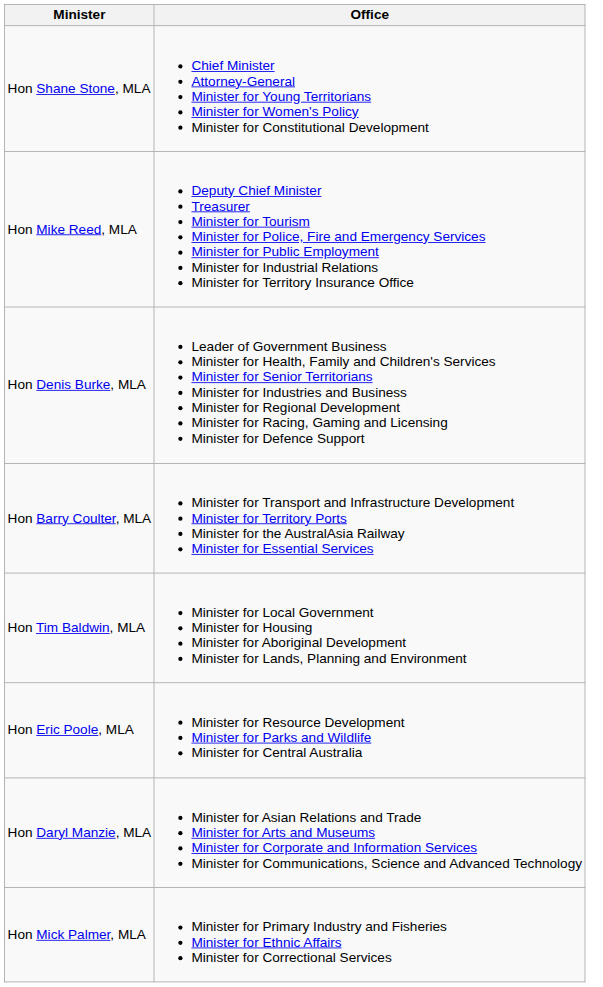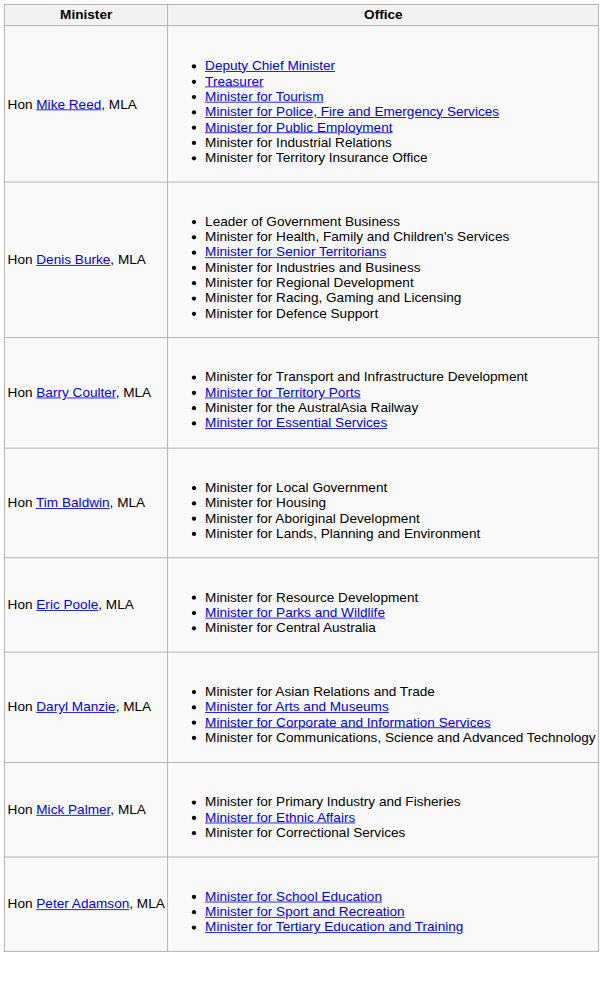 <table class="wikitable">
 <tr>
 <th>Minister</th>
 <th>Office</th>
-</tr>
-<tr>
-<td>Hon <a href='#'>Shane Stone</a>, MLA</td>
-<td><br><ul><li><a href='#'>Chief Minister</a></li><li><a href='#'>Attorney-General</a></li><li><a href='#'>Minister for Young Territorians</a></li><li><a href='#'>Minister for Women's Policy</a></li><li>Minister for Constitutional Development</li></ul></td>
 </tr>
 <tr>
 <td>Hon <a href='#'>Mike Reed</a>, MLA</td>
 <td><br><ul><li><a href='#'>Deputy Chief Minister</a></li><li><a href='#'>Treasurer</a></li><li><a href='#'>Minister for Tourism</a></li><li><a href='#'>Minister for Police, Fire and Emergency Services</a></li><li><a href='#'>Minister for Public Employment</a></li><li>Minister for Industrial Relations</li><li>Minister for Territory Insurance Office</li></ul></td>
 </tr>
 <tr>
 <td>Hon <a href='#'>Denis Burke</a>, MLA</td>
 <td><br><ul><li>Leader of Government Business</li><li>Minister for Health, Family and Children's Services</li><li><a href='#'>Minister for Senior Territorians</a></li><li>Minister for Industries and Business</li><li>Minister for Regional Development</li><li>Minister for Racing, Gaming and Licensing</li><li>Minister for Defence Support</li></ul></td>
 </tr>
 <tr>
 <td>Hon <a href='#'>Barry Coulter</a>, MLA</td>
 <td><br><ul><li>Minister for Transport and Infrastructure Development</li><li><a href='#'>Minister for Territory Ports</a></li><li>Minister for the AustralAsia Railway</li><li><a href='#'>Minister for Essential Services</a></li></ul></td>
 </tr>
 <tr>
 <td>Hon <a href='#'>Tim Baldwin</a>, MLA</td>
 <td><br><ul><li>Minister for Local Government</li><li>Minister for Housing</li><li>Minister for Aboriginal Development</li><li>Minister for Lands, Planning and Environment</li></ul></td>
 </tr>
 <tr>
 <td>Hon <a href='#'>Eric Poole</a>, MLA</td>
 <td><br><ul><li>Minister for Resource Development</li><li><a href='#'>Minister for Parks and Wildlife</a></li><li>Minister for Central Australia</li></ul></td>
 </tr>
 <tr>
 <td>Hon <a href='#'>Daryl Manzie</a>, MLA</td>
 <td><br><ul><li>Minister for Asian Relations and Trade</li><li><a href='#'>Minister for Arts and Museums</a></li><li><a href='#'>Minister for Corporate and Information Services</a></li><li>Minister for Communications, Science and Advanced Technology</li></ul></td>
 </tr>
 <tr>
 <td>Hon <a href='#'>Mick Palmer</a>, MLA</td>
 <td><br><ul><li>Minister for Primary Industry and Fisheries</li><li><a href='#'>Minister for Ethnic Affairs</a></li><li>Minister for Correctional Services</li></ul></td>
 </tr>
+<tr>
+<td>Hon <a href='#'>Peter Adamson</a>, MLA</td>
+<td><br><ul><li><a href='#'>Minister for School Education</a></li><li><a href='#'>Minister for Sport and Recreation</a></li><li><a href='#'>Minister for Tertiary Education and Training</a></li></ul></td>
+</tr>
 </table>
